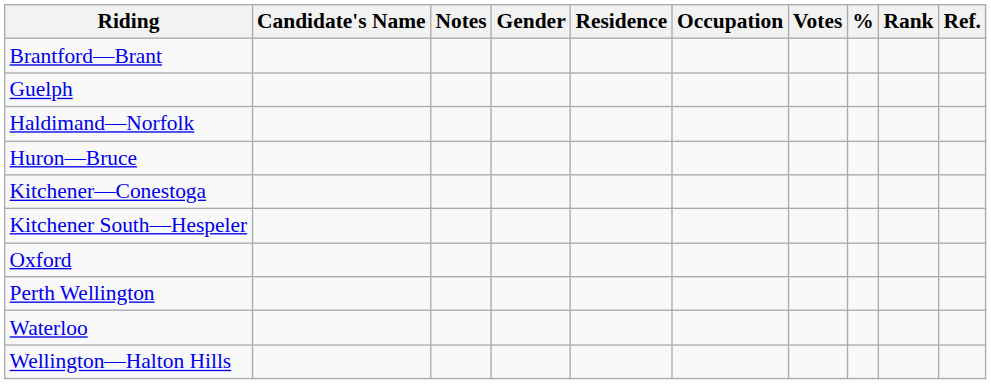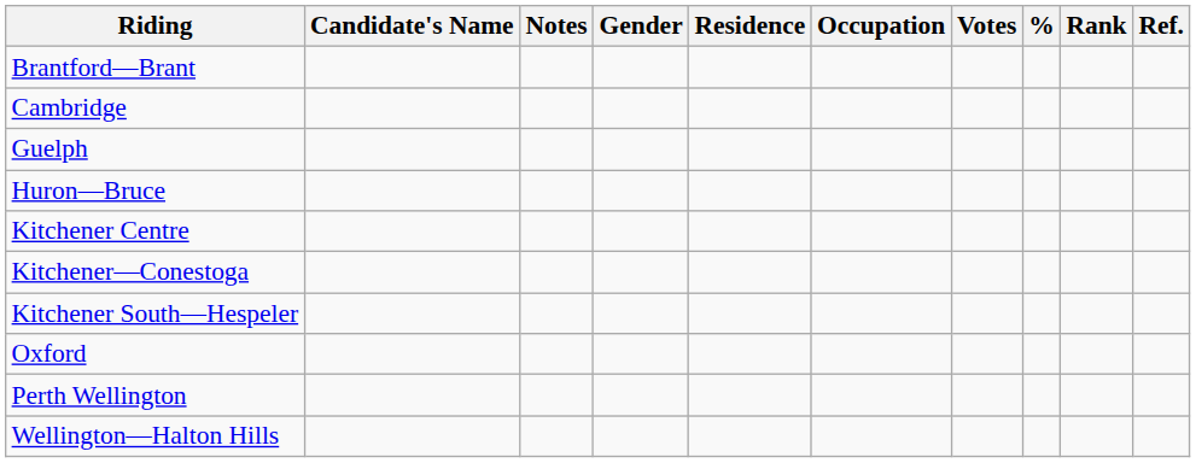 <table class="wikitable sortable">
 <tr>
 <th>Riding</th>
 <th>Candidate's Name</th>
 <th>Notes</th>
 <th>Gender</th>
 <th>Residence</th>
 <th>Occupation</th>
 <th>Votes</th>
 <th>%</th>
 <th>Rank</th>
 <th>Ref.</th>
 </tr>
 <tr>
 <td><a href='#'>Brantford—Brant</a></td>
 <td></td>
 <td></td>
 <td></td>
 <td></td>
 <td></td>
 <td></td>
 <td></td>
 <td></td>
 <td></td>
 </tr>
 <tr>
+<td><a href='#'>Cambridge</a></td>
+<td></td>
+<td></td>
+<td></td>
+<td></td>
+<td></td>
+<td></td>
+<td></td>
+<td></td>
+<td></td>
+</tr>
+<tr>
 <td><a href='#'>Guelph</a></td>
 <td></td>
 <td></td>
 <td></td>
 <td></td>
 <td></td>
 <td></td>
 <td></td>
 <td></td>
 <td></td>
 </tr>
 <tr>
-<td><a href='#'>Haldimand—Norfolk</a></td>
+<td><a href='#'>Huron—Bruce</a></td>
 <td></td>
 <td></td>
 <td></td>
 <td></td>
 <td></td>
 <td></td>
 <td></td>
 <td></td>
 <td></td>
 </tr>
 <tr>
-<td><a href='#'>Huron—Bruce</a></td>
+<td><a href='#'>Kitchener Centre</a></td>
 <td></td>
 <td></td>
 <td></td>
 <td></td>
 <td></td>
 <td></td>
 <td></td>
 <td></td>
 <td></td>
 </tr>
 <tr>
 <td><a href='#'>Kitchener—Conestoga</a></td>
 <td></td>
 <td></td>
 <td></td>
 <td></td>
 <td></td>
 <td></td>
 <td></td>
 <td></td>
 <td></td>
 </tr>
 <tr>
 <td><a href='#'>Kitchener South—Hespeler</a></td>
 <td></td>
 <td></td>
 <td></td>
 <td></td>
 <td></td>
 <td></td>
 <td></td>
 <td></td>
 <td></td>
 </tr>
 <tr>
 <td><a href='#'>Oxford</a></td>
 <td></td>
 <td></td>
 <td></td>
 <td></td>
 <td></td>
 <td></td>
 <td></td>
 <td></td>
 <td></td>
 </tr>
 <tr>
 <td><a href='#'>Perth Wellington</a></td>
 <td></td>
 <td></td>
 <td></td>
 <td></td>
 <td></td>
 <td></td>
 <td></td>
 <td></td>
 <td></td>
 </tr>
 <tr>
-<td><a href='#'>Waterloo</a></td>
-<td></td>
-<td></td>
-<td></td>
-<td></td>
-<td></td>
-<td></td>
-<td></td>
-<td></td>
-<td></td>
-</tr>
-<tr>
 <td><a href='#'>Wellington—Halton Hills</a></td>
 <td></td>
 <td></td>
 <td></td>
 <td></td>
 <td></td>
 <td></td>
 <td></td>
 <td></td>
 <td></td>
 </tr>
 </table>
